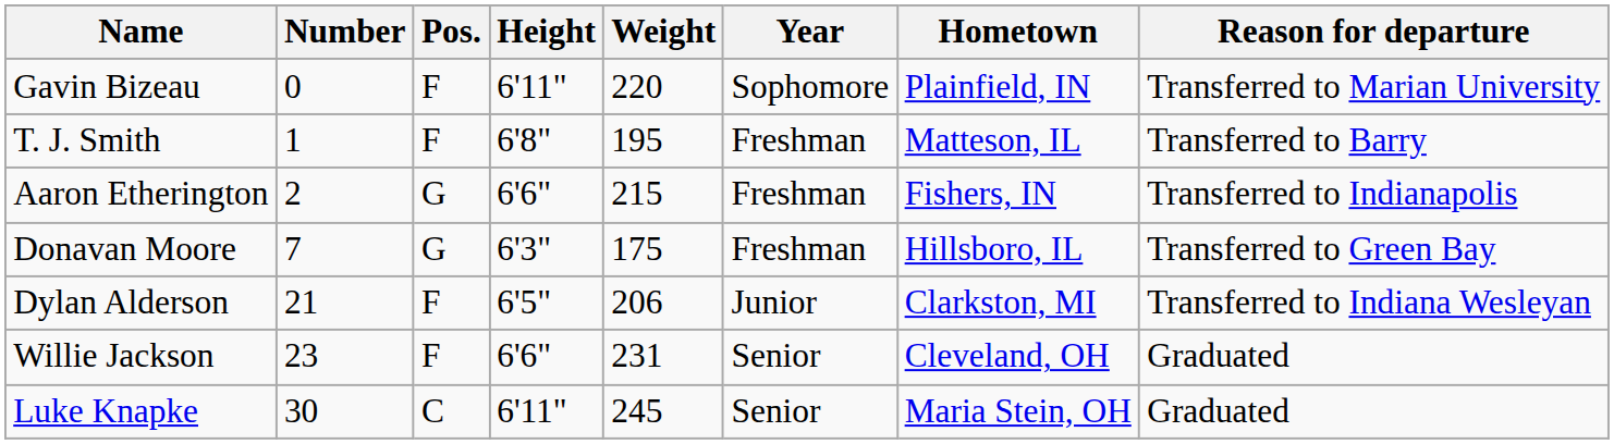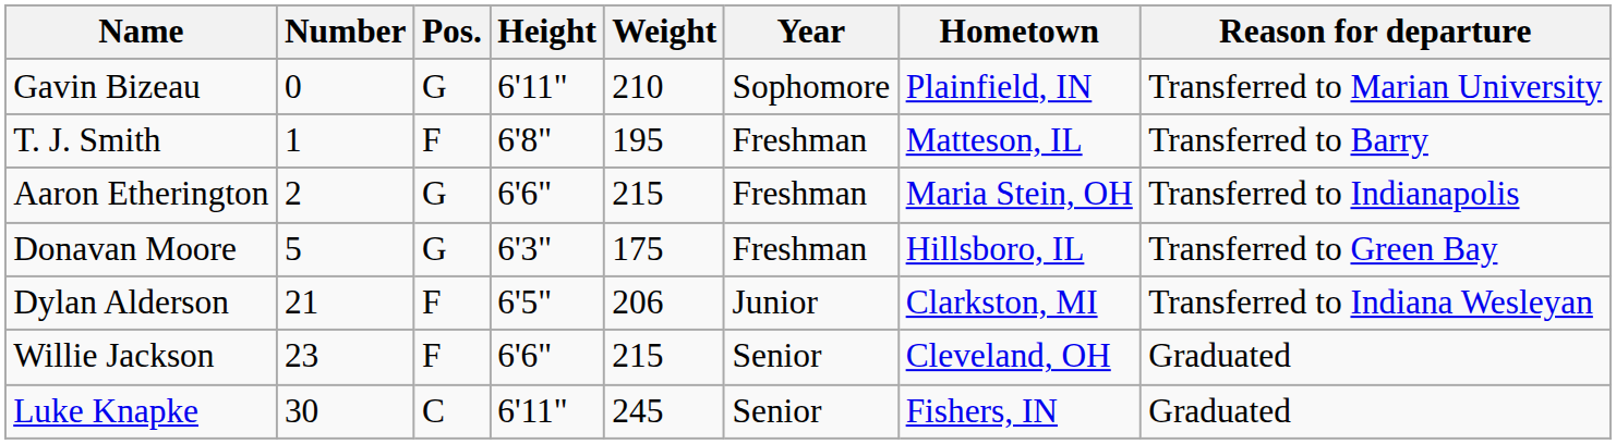 <table class="wikitable sortable" border="1">
 <tr>
 <th>Name</th>
 <th>Number</th>
 <th>Pos.</th>
 <th>Height</th>
 <th>Weight</th>
 <th>Year</th>
 <th>Hometown</th>
 <th class="unsortable">Reason for departure</th>
 </tr>
 <tr>
 <td>Gavin Bizeau</td>
 <td>0</td>
-<td>F</td>
+<td>G</td>
 <td>6'11"</td>
-<td>220</td>
+<td>210</td>
 <td>Sophomore</td>
 <td><a href='#'>Plainfield, IN</a></td>
 <td>Transferred to <a href='#'>Marian University</a></td>
 </tr>
 <tr>
 <td>T. J. Smith</td>
 <td>1</td>
 <td>F</td>
 <td>6'8"</td>
 <td>195</td>
 <td>Freshman</td>
 <td><a href='#'>Matteson, IL</a></td>
 <td>Transferred to <a href='#'>Barry</a></td>
 </tr>
 <tr>
 <td>Aaron Etherington</td>
 <td>2</td>
 <td>G</td>
 <td>6'6"</td>
 <td>215</td>
 <td>Freshman</td>
-<td><a href='#'>Fishers, IN</a></td>
+<td><a href='#'>Maria Stein, OH</a></td>
 <td>Transferred to <a href='#'>Indianapolis</a></td>
 </tr>
 <tr>
 <td>Donavan Moore</td>
-<td>7</td>
+<td>5</td>
 <td>G</td>
 <td>6'3"</td>
 <td>175</td>
 <td>Freshman</td>
 <td><a href='#'>Hillsboro, IL</a></td>
 <td>Transferred to <a href='#'>Green Bay</a></td>
 </tr>
 <tr>
 <td>Dylan Alderson</td>
 <td>21</td>
 <td>F</td>
 <td>6'5"</td>
 <td>206</td>
 <td>Junior</td>
 <td><a href='#'>Clarkston, MI</a></td>
 <td>Transferred to <a href='#'>Indiana Wesleyan</a></td>
 </tr>
 <tr>
 <td>Willie Jackson</td>
 <td>23</td>
 <td>F</td>
 <td>6'6"</td>
-<td>231</td>
+<td>215</td>
 <td>Senior</td>
 <td><a href='#'>Cleveland, OH</a></td>
 <td>Graduated</td>
 </tr>
 <tr>
 <td><a href='#'>Luke Knapke</a></td>
 <td>30</td>
 <td>C</td>
 <td>6'11"</td>
 <td>245</td>
 <td>Senior</td>
-<td><a href='#'>Maria Stein, OH</a></td>
+<td><a href='#'>Fishers, IN</a></td>
 <td>Graduated</td>
 </tr>
 </table>
